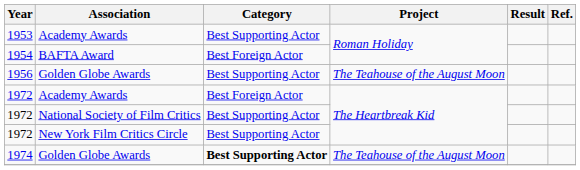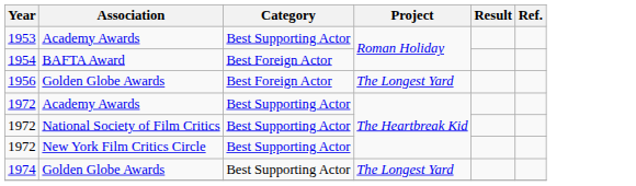 <table class="wikitable sortable plainrowheaders">
 <tr>
 <th scope="col">Year</th>
 <th scope="col">Association</th>
 <th scope="col">Category</th>
 <th scope="col">Project</th>
 <th scope="col">Result</th>
 <th class=unsortable>Ref.</th>
 </tr>
 <tr>
 <td><a href='#'>1953</a></td>
 <td><a href='#'>Academy Awards</a></td>
 <td><a href='#'>Best Supporting Actor</a></td>
 <td rowspan=2><em><a href='#'>Roman Holiday</a></em></td>
 <td></td>
 <td></td>
 </tr>
 <tr>
 <td><a href='#'>1954</a></td>
 <td><a href='#'>BAFTA Award</a></td>
 <td><a href='#'>Best Foreign Actor</a></td>
 <td></td>
 <td></td>
 </tr>
 <tr>
 <td><a href='#'>1956</a></td>
 <td><a href='#'>Golden Globe Awards</a></td>
-<td><a href='#'>Best Supporting Actor</a></td>
-<td><em><a href='#'>The Teahouse of the August Moon</a></em></td>
+<td><a href='#'>Best Foreign Actor</a></td>
+<td><em><a href='#'>The Longest Yard</a></em></td>
 <td></td>
 <td></td>
 </tr>
 <tr>
 <td><a href='#'>1972</a></td>
 <td><a href='#'>Academy Awards</a></td>
-<td><a href='#'>Best Foreign Actor</a></td>
+<td><a href='#'>Best Supporting Actor</a></td>
 <td rowspan=3><em><a href='#'>The Heartbreak Kid</a></em></td>
 <td></td>
 <td></td>
 </tr>
 <tr>
 <td>1972</td>
 <td><a href='#'>National Society of Film Critics</a></td>
 <td><a href='#'>Best Supporting Actor</a></td>
 <td></td>
 <td></td>
 </tr>
 <tr>
 <td>1972</td>
 <td><a href='#'>New York Film Critics Circle</a></td>
 <td><a href='#'>Best Supporting Actor</a></td>
 <td></td>
 <td></td>
 </tr>
 <tr>
 <td><a href='#'>1974</a></td>
 <td><a href='#'>Golden Globe Awards</a></td>
-<td><strong>Best Supporting Actor</strong></td>
-<td><em><a href='#'>The Teahouse of the August Moon</a></em></td>
+<td>Best Supporting Actor</td>
+<td><em><a href='#'>The Longest Yard</a></em></td>
 <td></td>
 <td></td>
 </tr>
 <tr>
 </tr>
 </table>
